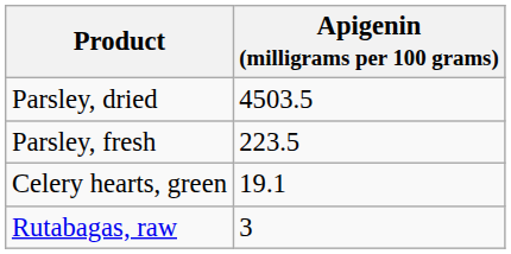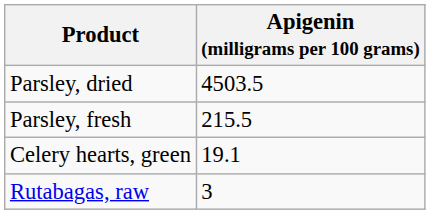 <table class="wikitable">
 <tr>
 <th>Product</th>
 <th>Apigenin<br><small>(milligrams per 100 grams)</small></th>
 </tr>
 <tr>
 <td>Parsley, dried</td>
 <td>4503.5</td>
 </tr>
 <tr>
 <td>Parsley, fresh</td>
-<td>223.5</td>
+<td>215.5</td>
 </tr>
 <tr>
 <td>Celery hearts, green</td>
 <td>19.1</td>
 </tr>
 <tr>
 <td><a href='#'>Rutabagas, raw</a></td>
 <td>3</td>
 </tr>
 </table>
